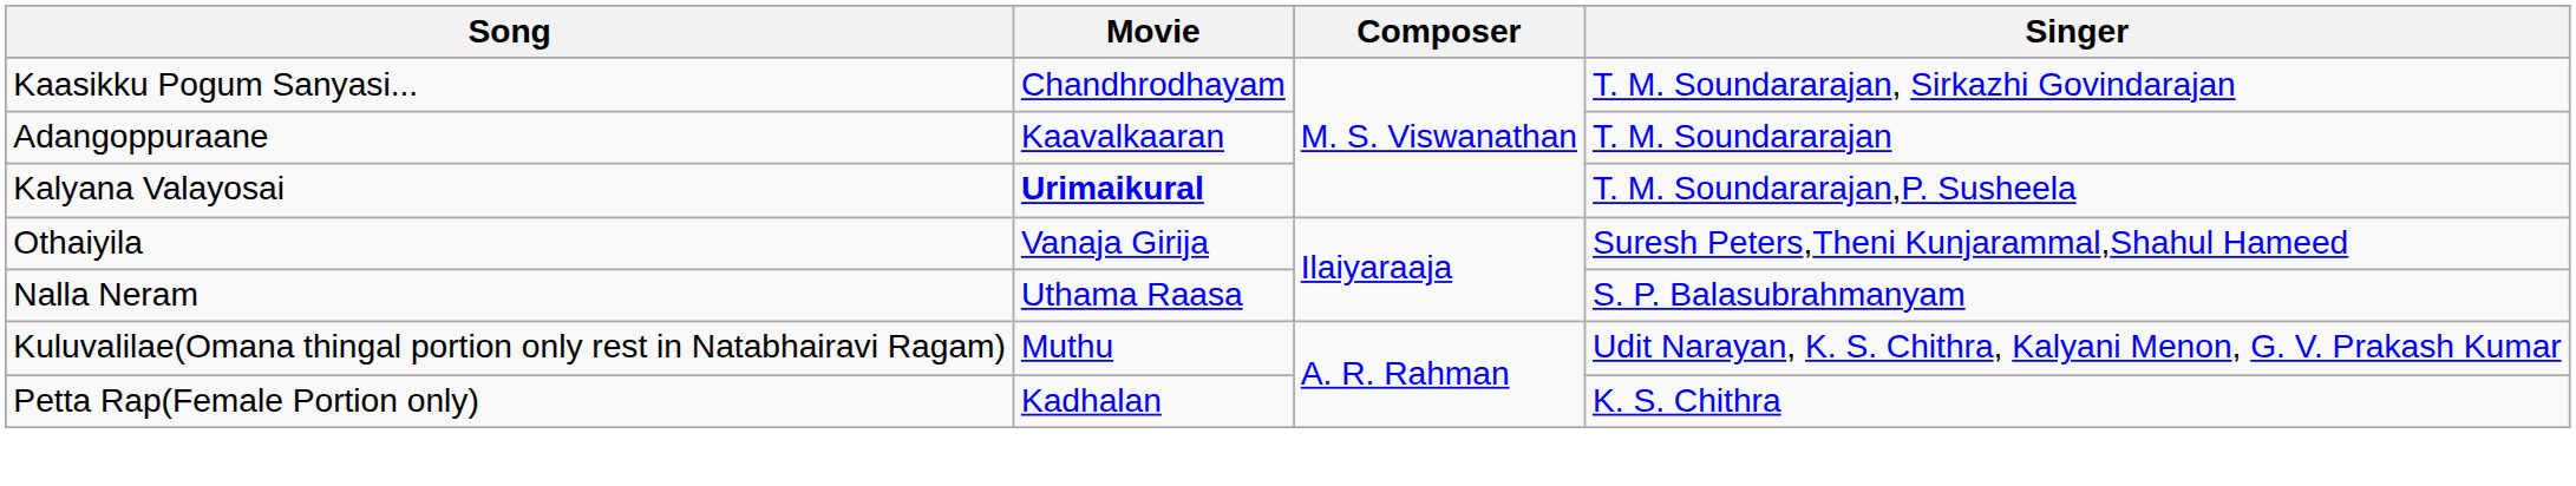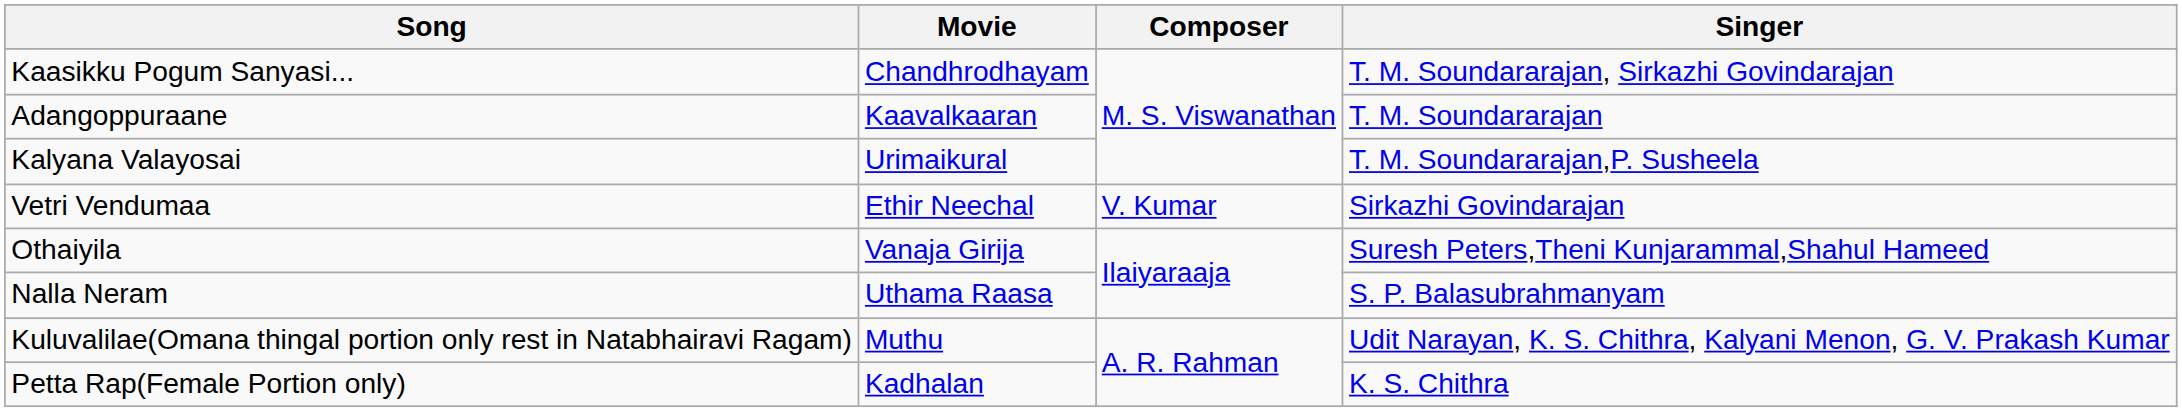 <table class="wikitable">
 <tr>
 <th>Song</th>
 <th>Movie</th>
 <th>Composer</th>
 <th>Singer</th>
 </tr>
 <tr>
 <td>Kaasikku Pogum Sanyasi...</td>
 <td><a href='#'>Chandhrodhayam</a></td>
 <td rowspan="3"><a href='#'>M. S. Viswanathan</a></td>
 <td><a href='#'>T. M. Soundararajan</a>, <a href='#'>Sirkazhi Govindarajan</a></td>
 </tr>
 <tr>
 <td>Adangoppuraane</td>
 <td><a href='#'>Kaavalkaaran</a></td>
 <td><a href='#'>T. M. Soundararajan</a></td>
 </tr>
 <tr>
 <td>Kalyana Valayosai</td>
-<td><strong><a href='#'>Urimaikural</a></strong></td>
+<td><a href='#'>Urimaikural</a></td>
 <td><a href='#'>T. M. Soundararajan</a>,<a href='#'>P. Susheela</a></td>
+</tr>
+<tr>
+<td>Vetri Vendumaa</td>
+<td><a href='#'>Ethir Neechal</a></td>
+<td><a href='#'>V. Kumar</a></td>
+<td><a href='#'>Sirkazhi Govindarajan</a></td>
 </tr>
 <tr>
 <td>Othaiyila</td>
 <td><a href='#'>Vanaja Girija</a></td>
 <td rowspan="2"><a href='#'>Ilaiyaraaja</a></td>
 <td><a href='#'>Suresh Peters</a>,<a href='#'>Theni Kunjarammal</a>,<a href='#'>Shahul Hameed</a></td>
 </tr>
 <tr>
 <td>Nalla Neram</td>
 <td><a href='#'>Uthama Raasa</a></td>
 <td><a href='#'>S. P. Balasubrahmanyam</a></td>
 </tr>
 <tr>
 <td>Kuluvalilae(Omana thingal portion only rest in Natabhairavi Ragam)</td>
 <td><a href='#'>Muthu</a></td>
 <td rowspan=2><a href='#'>A. R. Rahman</a></td>
 <td><a href='#'>Udit Narayan</a>, <a href='#'>K. S. Chithra</a>, <a href='#'>Kalyani Menon</a>, <a href='#'>G. V. Prakash Kumar</a></td>
 </tr>
 <tr>
 <td>Petta Rap(Female Portion only)</td>
 <td><a href='#'>Kadhalan</a></td>
 <td><a href='#'>K. S. Chithra</a></td>
 </tr>
 </table>
